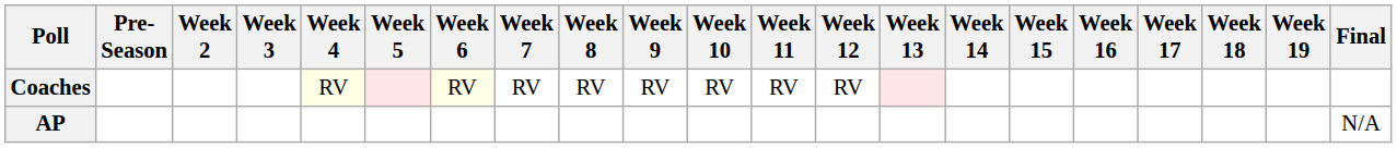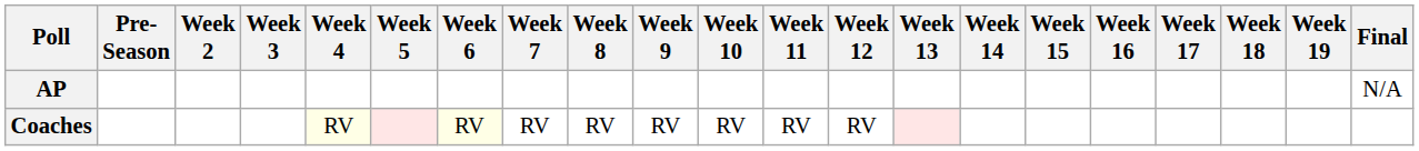 <table class="wikitable" style="white-space:nowrap;font-size:90%">
 <tr>
 <th>Poll</th>
 <th>Pre-<br>Season</th>
 <th>Week<br>2</th>
 <th>Week<br>3</th>
 <th>Week<br>4</th>
 <th>Week<br>5</th>
 <th>Week<br>6</th>
 <th>Week<br>7</th>
 <th>Week<br>8</th>
 <th>Week<br>9</th>
 <th>Week<br>10</th>
 <th>Week<br>11</th>
 <th>Week<br>12</th>
 <th>Week<br>13</th>
 <th>Week<br>14</th>
 <th>Week<br>15</th>
 <th>Week<br>16</th>
 <th>Week<br>17</th>
 <th>Week<br>18</th>
 <th>Week<br>19</th>
 <th>Final</th>
 </tr>
 <tr style="text-align:center;">
+<th>AP</th>
+<td style="background:#FFF;"></td>
+<td style="background:#FFF;"></td>
+<td style="background:#FFF;"></td>
+<td style="background:#FFF;"></td>
+<td style="background:#FFF;"></td>
+<td style="background:#FFF;"></td>
+<td style="background:#FFF;"></td>
+<td style="background:#FFF;"></td>
+<td style="background:#FFF;"></td>
+<td style="background:#FFF;"></td>
+<td style="background:#FFF;"></td>
+<td style="background:#FFF;"></td>
+<td style="background:#FFF;"></td>
+<td style="background:#FFF;"></td>
+<td style="background:#FFF;"></td>
+<td style="background:#FFF;"></td>
+<td style="background:#FFF;"></td>
+<td style="background:#FFF;"></td>
+<td style="background:#FFF;"></td>
+<td style="background:#FFF;">N/A</td>
+</tr>
+<tr style="text-align:center;">
 <th>Coaches</th>
 <td style="background:#FFF;"></td>
 <td style="background:#FFF;"></td>
 <td style="background:#FFF;"></td>
 <td style="background:#FFFFE6;">RV</td>
 <td style="background:#FFE6E6;"></td>
 <td style="background:#FFFFE6;">RV</td>
 <td style="background:#FFF;">RV</td>
 <td style="background:#FFF;">RV</td>
 <td style="background:#FFF;">RV</td>
 <td style="background:#FFF;">RV</td>
 <td style="background:#FFF;">RV</td>
 <td style="background:#FFF;">RV</td>
 <td style="background:#FFE6E6;"></td>
 <td style="background:#FFF;"></td>
 <td style="background:#FFF;"></td>
 <td style="background:#FFF;"></td>
 <td style="background:#FFF;"></td>
 <td style="background:#FFF;"></td>
 <td style="background:#FFF;"></td>
 <td style="background:#FFF;"></td>
 </tr>
-<tr style="text-align:center;">
-<th>AP</th>
-<td style="background:#FFF;"></td>
-<td style="background:#FFF;"></td>
-<td style="background:#FFF;"></td>
-<td style="background:#FFF;"></td>
-<td style="background:#FFF;"></td>
-<td style="background:#FFF;"></td>
-<td style="background:#FFF;"></td>
-<td style="background:#FFF;"></td>
-<td style="background:#FFF;"></td>
-<td style="background:#FFF;"></td>
-<td style="background:#FFF;"></td>
-<td style="background:#FFF;"></td>
-<td style="background:#FFF;"></td>
-<td style="background:#FFF;"></td>
-<td style="background:#FFF;"></td>
-<td style="background:#FFF;"></td>
-<td style="background:#FFF;"></td>
-<td style="background:#FFF;"></td>
-<td style="background:#FFF;"></td>
-<td style="background:#FFF;">N/A</td>
-</tr>
 </table>
